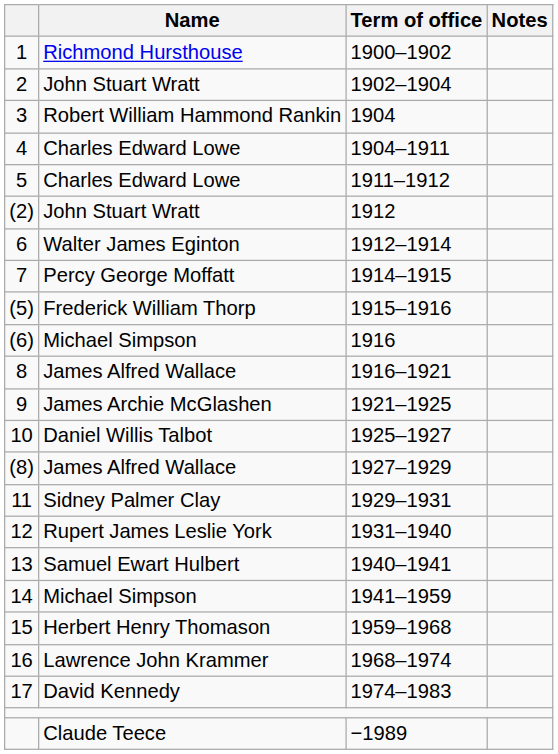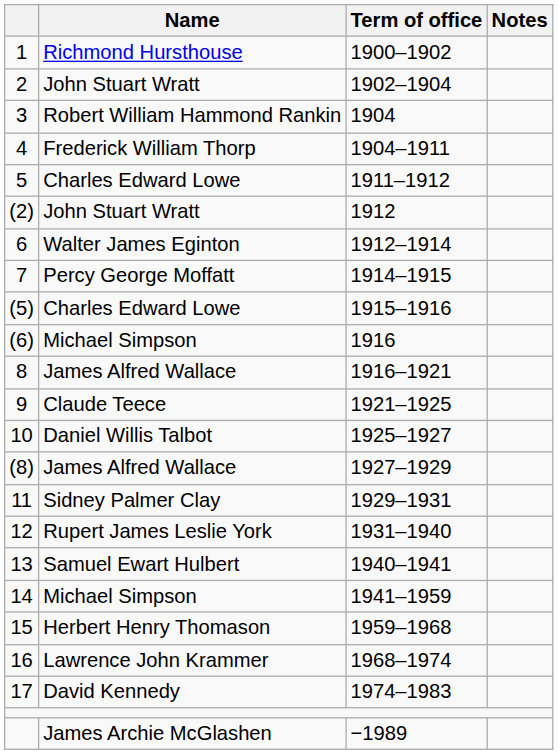 <table class="wikitable">
 <tr>
 <th></th>
 <th>Name</th>
 <th>Term of office</th>
 <th>Notes</th>
 </tr>
 <tr>
 <td align=center>1</td>
 <td><a href='#'>Richmond Hursthouse</a></td>
 <td>1900–1902</td>
 <td></td>
 </tr>
 <tr>
 <td align=center>2</td>
 <td>John Stuart Wratt</td>
 <td>1902–1904</td>
 <td></td>
 </tr>
 <tr>
 <td align=center>3</td>
 <td>Robert William Hammond Rankin</td>
 <td>1904</td>
 <td></td>
 </tr>
 <tr>
 <td align=center>4</td>
-<td>Charles Edward Lowe</td>
+<td>Frederick William Thorp</td>
 <td>1904–1911</td>
 <td></td>
 </tr>
 <tr>
 <td align=center>5</td>
 <td>Charles Edward Lowe</td>
 <td>1911–1912</td>
 <td></td>
 </tr>
 <tr>
 <td align=center>(2)</td>
 <td>John Stuart Wratt</td>
 <td>1912</td>
 <td></td>
 </tr>
 <tr>
 <td align=center>6</td>
 <td>Walter James Eginton</td>
 <td>1912–1914</td>
 <td></td>
 </tr>
 <tr>
 <td align=center>7</td>
 <td>Percy George Moffatt</td>
 <td>1914–1915</td>
 <td></td>
 </tr>
 <tr>
 <td align=center>(5)</td>
-<td>Frederick William Thorp</td>
+<td>Charles Edward Lowe</td>
 <td>1915–1916</td>
 <td></td>
 </tr>
 <tr>
 <td align=center>(6)</td>
 <td>Michael Simpson</td>
 <td>1916</td>
 <td></td>
 </tr>
 <tr>
 <td align=center>8</td>
 <td>James Alfred Wallace</td>
 <td>1916–1921</td>
 <td></td>
 </tr>
 <tr>
 <td align=center>9</td>
-<td>James Archie McGlashen</td>
+<td>Claude Teece</td>
 <td>1921–1925</td>
 <td></td>
 </tr>
 <tr>
 <td align=center>10</td>
 <td>Daniel Willis Talbot</td>
 <td>1925–1927</td>
 <td></td>
 </tr>
 <tr>
 <td align=center>(8)</td>
 <td>James Alfred Wallace</td>
 <td>1927–1929</td>
 <td></td>
 </tr>
 <tr>
 <td align=center>11</td>
 <td>Sidney Palmer Clay</td>
 <td>1929–1931</td>
 <td></td>
 </tr>
 <tr>
 <td align=center>12</td>
 <td>Rupert James Leslie York</td>
 <td>1931–1940</td>
 <td></td>
 </tr>
 <tr>
 <td align=center>13</td>
 <td>Samuel Ewart Hulbert</td>
 <td>1940–1941</td>
 <td></td>
 </tr>
 <tr>
 <td align=center>14</td>
 <td>Michael Simpson</td>
 <td>1941–1959</td>
 <td></td>
 </tr>
 <tr>
 <td align=center>15</td>
 <td>Herbert Henry Thomason</td>
 <td>1959–1968</td>
 <td></td>
 </tr>
 <tr>
 <td align=center>16</td>
 <td>Lawrence John Krammer</td>
 <td>1968–1974</td>
 <td></td>
 </tr>
 <tr>
 <td align=center>17</td>
 <td>David Kennedy</td>
 <td>1974–1983</td>
 <td></td>
 </tr>
 <tr>
 <td colspan=4></td>
 </tr>
 <tr>
 <td align=center></td>
-<td>Claude Teece</td>
+<td>James Archie McGlashen</td>
 <td>−1989</td>
 <td></td>
 </tr>
 </table>
